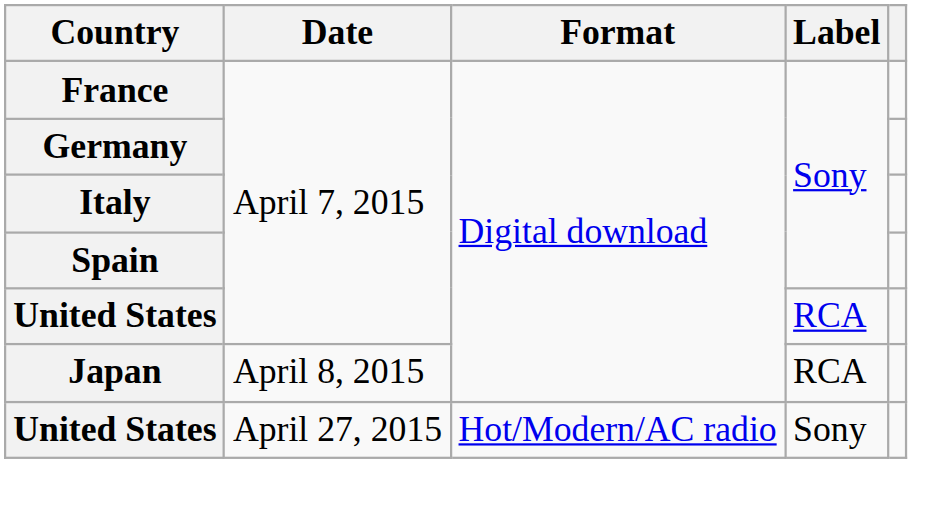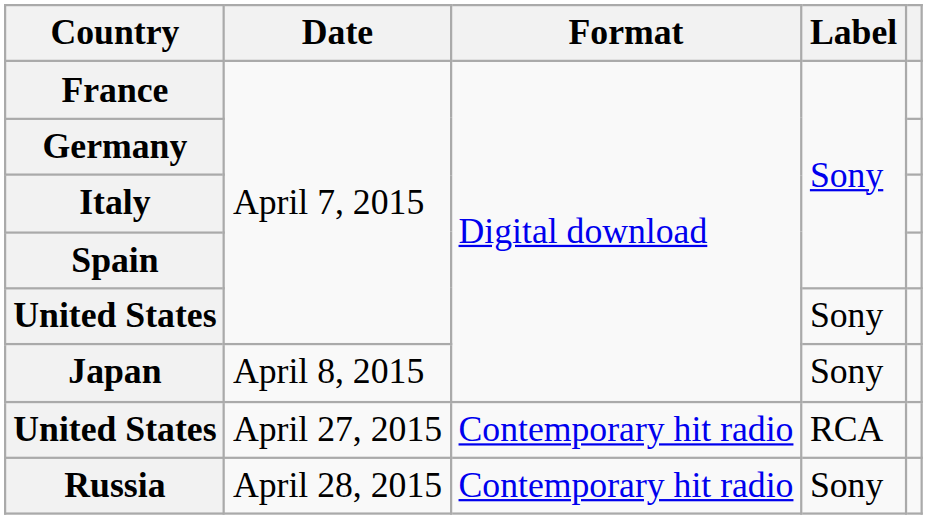 <table class="wikitable plainrowheaders">
 <tr>
 <th scope="col">Country</th>
 <th scope="col">Date</th>
 <th scope="col">Format</th>
 <th scope="col">Label</th>
 <th scope="col"></th>
 </tr>
 <tr>
 <th scope="row">France</th>
 <td rowspan="5">April 7, 2015</td>
 <td rowspan="6"><a href='#'>Digital download</a></td>
 <td rowspan="4"><a href='#'>Sony</a></td>
 <td></td>
 </tr>
 <tr>
 <th scope="row">Germany</th>
 <td></td>
 </tr>
 <tr>
 <th scope="row">Italy</th>
 <td></td>
 </tr>
 <tr>
 <th scope="row">Spain</th>
 <td></td>
 </tr>
 <tr>
 <th scope="row">United States</th>
-<td><a href='#'>RCA</a></td>
+<td>Sony</td>
 <td></td>
 </tr>
 <tr>
 <th scope="row">Japan</th>
 <td>April 8, 2015</td>
-<td>RCA</td>
+<td>Sony</td>
 <td></td>
 </tr>
 <tr>
 <th scope="row">United States</th>
 <td>April 27, 2015</td>
-<td><a href='#'>Hot/Modern/AC radio</a></td>
+<td><a href='#'>Contemporary hit radio</a></td>
+<td>RCA</td>
+<td></td>
+</tr>
+<tr>
+<th scope="row">Russia</th>
+<td>April 28, 2015</td>
+<td><a href='#'>Contemporary hit radio</a></td>
 <td>Sony</td>
 <td></td>
 </tr>
 </table>
